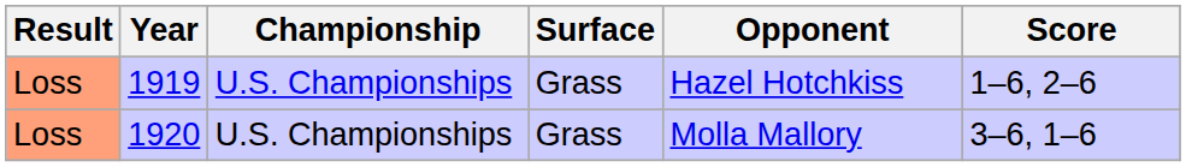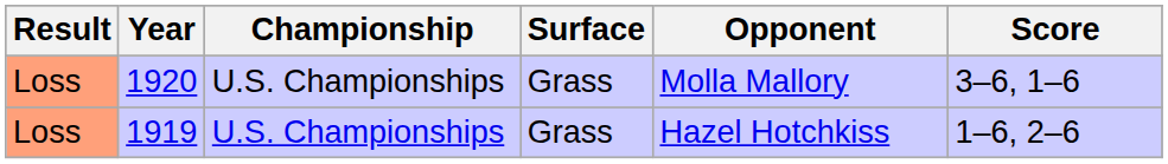 <table class='sortable wikitable'>
 <tr>
 <th>Result</th>
 <th>Year</th>
 <th style="width:150px">Championship</th>
 <th style="width:50px">Surface</th>
 <th style="width:140px">Opponent</th>
 <th style="width:100px" class="unsortable">Score</th>
 </tr>
 <tr style="background:#ccf;">
 <td style="background:#ffa07a;">Loss</td>
+<td><a href='#'>1920</a></td>
+<td>U.S. Championships</td>
+<td>Grass</td>
+<td> <a href='#'>Molla Mallory</a></td>
+<td>3–6, 1–6</td>
+</tr>
+<tr style="background:#ccf;">
+<td style="background:#ffa07a;">Loss</td>
 <td><a href='#'>1919</a></td>
 <td><a href='#'>U.S. Championships</a></td>
 <td>Grass</td>
 <td> <a href='#'>Hazel Hotchkiss</a></td>
 <td>1–6, 2–6</td>
 </tr>
-<tr style="background:#ccf;">
-<td style="background:#ffa07a;">Loss</td>
-<td><a href='#'>1920</a></td>
-<td>U.S. Championships</td>
-<td>Grass</td>
-<td> <a href='#'>Molla Mallory</a></td>
-<td>3–6, 1–6</td>
-</tr>
 </table>
